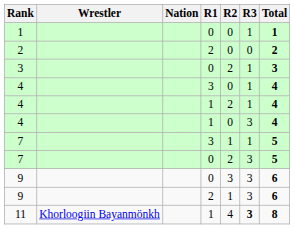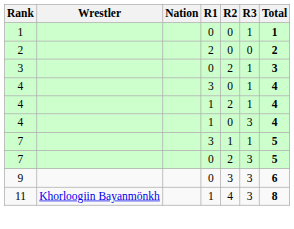 <table class="wikitable sortable" style="text-align:center;">
 <tr>
 <th>Rank</th>
 <th>Wrestler</th>
 <th>Nation</th>
 <th>R1</th>
 <th>R2</th>
 <th>R3</th>
 <th>Total</th>
 </tr>
 <tr style="background:#cfc;">
 <td>1</td>
 <td align=left></td>
 <td align=left></td>
 <td>0</td>
 <td>0</td>
 <td>1</td>
 <td><strong>1</strong></td>
 </tr>
 <tr style="background:#cfc;">
 <td>2</td>
 <td align=left></td>
 <td align=left></td>
 <td>2</td>
 <td>0</td>
 <td>0</td>
 <td><strong>2</strong></td>
 </tr>
 <tr style="background:#cfc;">
 <td>3</td>
 <td align=left></td>
 <td align=left></td>
 <td>0</td>
 <td>2</td>
 <td>1</td>
 <td><strong>3</strong></td>
 </tr>
 <tr style="background:#cfc;">
 <td>4</td>
 <td align=left></td>
 <td align=left></td>
 <td>3</td>
 <td>0</td>
 <td>1</td>
 <td><strong>4</strong></td>
 </tr>
 <tr style="background:#cfc;">
 <td>4</td>
 <td align=left></td>
 <td align=left></td>
 <td>1</td>
 <td>2</td>
 <td>1</td>
 <td><strong>4</strong></td>
 </tr>
 <tr style="background:#cfc;">
 <td>4</td>
 <td align=left></td>
 <td align=left></td>
 <td>1</td>
 <td>0</td>
 <td>3</td>
 <td><strong>4</strong></td>
 </tr>
 <tr style="background:#cfc;">
 <td>7</td>
 <td align=left></td>
 <td align=left></td>
 <td>3</td>
 <td>1</td>
 <td>1</td>
 <td><strong>5</strong></td>
 </tr>
 <tr style="background:#cfc;">
 <td>7</td>
 <td align=left></td>
 <td align=left></td>
 <td>0</td>
 <td>2</td>
 <td>3</td>
 <td><strong>5</strong></td>
 </tr>
 <tr>
 <td>9</td>
 <td align=left></td>
 <td align=left></td>
 <td>0</td>
 <td>3</td>
 <td>3</td>
 <td><strong>6</strong></td>
 </tr>
 <tr>
-<td>9</td>
-<td align=left></td>
-<td align=left></td>
-<td>2</td>
-<td>1</td>
-<td>3</td>
-<td><strong>6</strong></td>
-</tr>
-<tr>
 <td>11</td>
 <td align=left><a href='#'>Khorloogiin Bayanmönkh</a></td>
 <td align=left></td>
 <td>1</td>
 <td>4</td>
-<td><strong>3</strong></td>
+<td>3</td>
 <td><strong>8</strong></td>
 </tr>
 </table>
